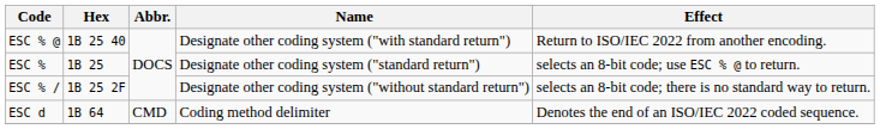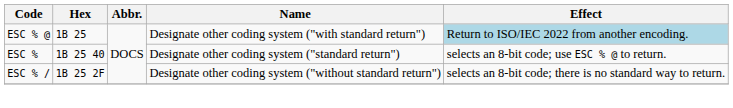 <table class="wikitable">
 <tr>
 <th>Code</th>
 <th>Hex</th>
 <th>Abbr.</th>
 <th>Name</th>
 <th>Effect</th>
 </tr>
 <tr id="DOCS">
 <td><code>ESC % @</code></td>
-<td><code>1B 25 40</code></td>
+<td><code>1B 25 </code></td>
 <td rowspan=3>DOCS</td>
 <td>Designate other coding system ("with standard return")</td>
-<td>Return to ISO/IEC 2022 from another encoding.</td>
+<td style="background: lightblue;">Return to ISO/IEC 2022 from another encoding.</td>
 </tr>
 <tr>
 <td><code>ESC % </code></td>
-<td><code>1B 25 </code></td>
+<td><code>1B 25 40</code></td>
 <td>Designate other coding system ("standard return")</td>
 <td> selects an 8-bit code; use <code>ESC % @</code> to return.</td>
 </tr>
 <tr>
 <td><code>ESC % / </code></td>
 <td><code>1B 25 2F </code></td>
 <td>Designate other coding system ("without standard return")</td>
 <td> selects an 8-bit code; there is no standard way to return.</td>
 </tr>
-<tr id="CMD">
-<td><code>ESC d</code></td>
-<td><code>1B 64</code></td>
-<td>CMD</td>
-<td>Coding method delimiter</td>
-<td>Denotes the end of an ISO/IEC 2022 coded sequence.</td>
-</tr>
 <tr>
 </tr>
 </table>
